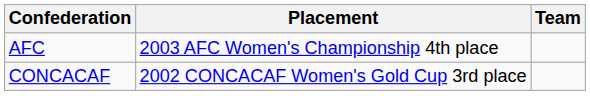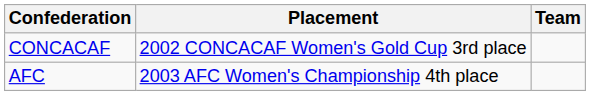 <table class=wikitable>
 <tr>
 <th>Confederation</th>
 <th>Placement</th>
 <th>Team</th>
 </tr>
 <tr>
+<td><a href='#'>CONCACAF</a></td>
+<td><a href='#'>2002 CONCACAF Women's Gold Cup</a> 3rd place</td>
+<td></td>
+</tr>
+<tr>
 <td><a href='#'>AFC</a></td>
 <td><a href='#'>2003 AFC Women's Championship</a> 4th place</td>
 <td></td>
 </tr>
-<tr>
-<td><a href='#'>CONCACAF</a></td>
-<td><a href='#'>2002 CONCACAF Women's Gold Cup</a> 3rd place</td>
-<td></td>
-</tr>
 </table>
